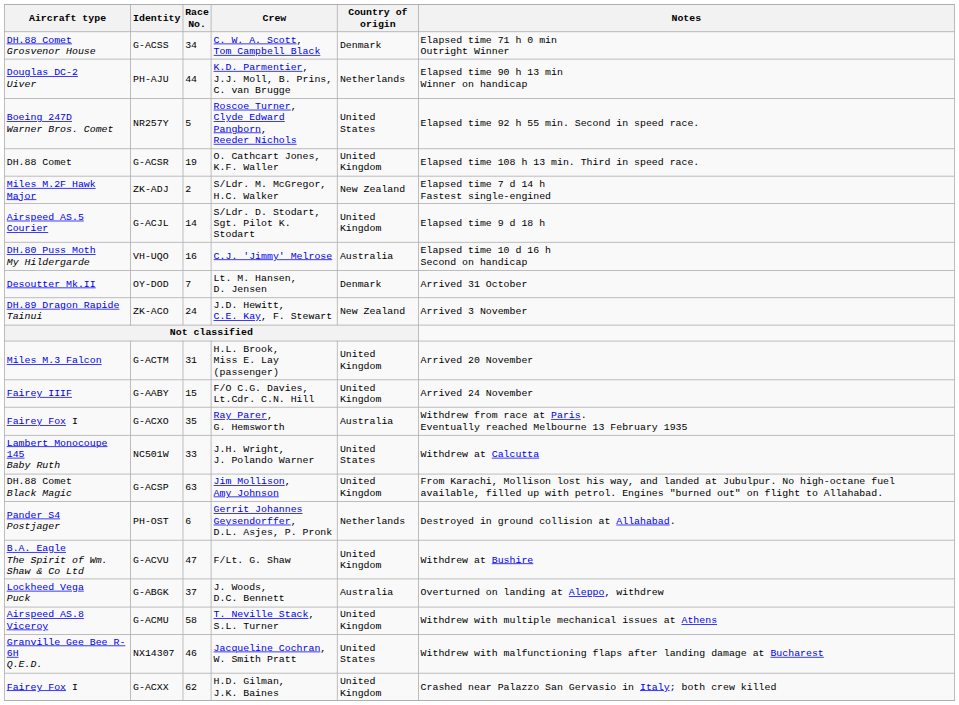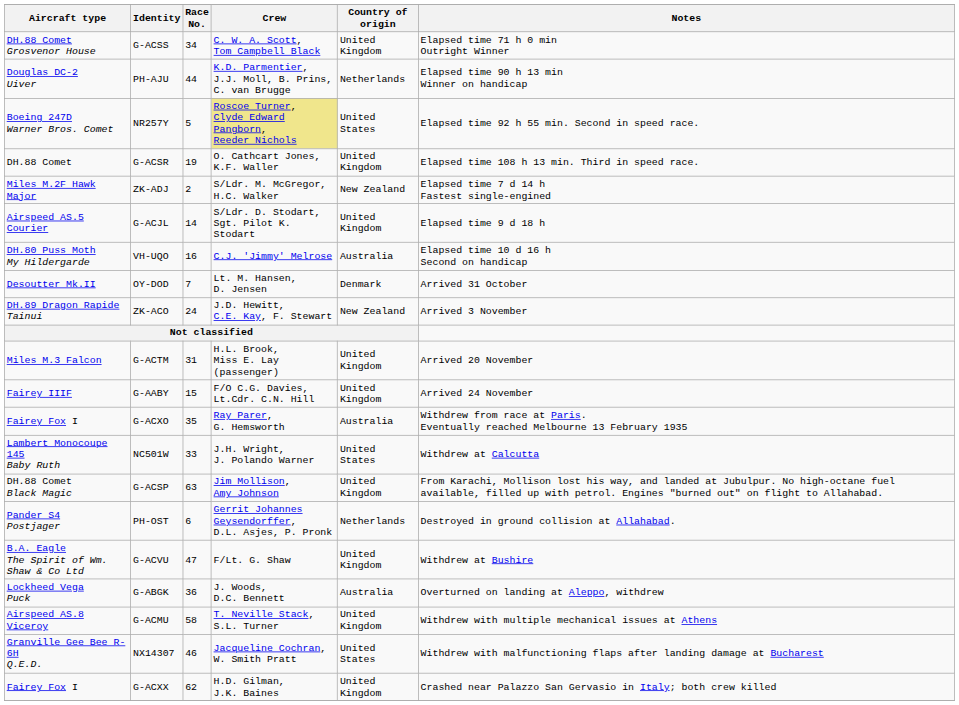 <table class="wikitable" style="text-align:left">
 <tr>
 </tr>
 <tr>
 <th width="160">Aircraft type</th>
 <th>Identity</th>
 <th>Race<br>No.</th>
 <th width="160">Crew</th>
 <th width="100">Country of origin</th>
 <th>Notes</th>
 </tr>
 <tr>
 <td><a href='#'>DH.88 Comet</a> <br><em>Grosvenor House</em></td>
 <td>G-ACSS</td>
 <td>34</td>
 <td><a href='#'>C. W. A. Scott</a>,<br><a href='#'>Tom Campbell Black</a></td>
-<td>Denmark</td>
+<td>United Kingdom</td>
 <td>Elapsed time 71 h 0 min<br>Outright Winner</td>
 </tr>
 <tr>
 <td><a href='#'>Douglas DC-2</a> <br><em>Uiver</em></td>
 <td>PH-AJU</td>
 <td>44</td>
 <td><a href='#'>K.D. Parmentier</a>, <br>J.J. Moll, B. Prins, <br>C. van Brugge</td>
 <td>Netherlands</td>
 <td>Elapsed time 90 h 13 min<br>Winner on handicap</td>
 </tr>
 <tr>
 <td><a href='#'>Boeing 247D</a> <br><em>Warner Bros. Comet</em></td>
 <td>NR257Y</td>
 <td>5</td>
-<td><a href='#'>Roscoe Turner</a>, <br><a href='#'>Clyde Edward Pangborn</a>, <br><a href='#'>Reeder Nichols</a></td>
+<td style="background: khaki;"><a href='#'>Roscoe Turner</a>, <br><a href='#'>Clyde Edward Pangborn</a>, <br><a href='#'>Reeder Nichols</a></td>
 <td>United States</td>
 <td>Elapsed time 92 h 55 min. Second in speed race.</td>
 </tr>
 <tr>
 <td>DH.88 Comet</td>
 <td>G-ACSR</td>
 <td>19</td>
 <td>O. Cathcart Jones, <br>K.F. Waller</td>
 <td>United Kingdom</td>
 <td>Elapsed time 108 h 13 min. Third in speed race.</td>
 </tr>
 <tr>
 <td><a href='#'>Miles M.2F Hawk Major</a></td>
 <td>ZK-ADJ</td>
 <td>2</td>
 <td>S/Ldr. M. McGregor, <br>H.C. Walker</td>
 <td>New Zealand</td>
 <td>Elapsed time 7 d 14 h<br>Fastest single-engined</td>
 </tr>
 <tr>
 <td><a href='#'>Airspeed AS.5 Courier</a></td>
 <td>G-ACJL</td>
 <td>14</td>
 <td>S/Ldr. D. Stodart, <br>Sgt. Pilot K. Stodart</td>
 <td>United Kingdom</td>
 <td>Elapsed time 9 d 18 h</td>
 </tr>
 <tr>
 <td><a href='#'>DH.80 Puss Moth</a> <br><em>My Hildergarde</em></td>
 <td>VH-UQO</td>
 <td>16</td>
 <td><a href='#'>C.J. 'Jimmy' Melrose</a></td>
 <td>Australia</td>
 <td>Elapsed time 10 d 16 h<br>Second on handicap</td>
 </tr>
 <tr>
 <td><a href='#'>Desoutter Mk.II</a></td>
 <td>OY-DOD</td>
 <td>7</td>
 <td>Lt. M. Hansen, <br>D. Jensen</td>
 <td>Denmark</td>
 <td>Arrived 31 October</td>
 </tr>
 <tr>
 <td><a href='#'>DH.89 Dragon Rapide</a> <br><em>Tainui</em></td>
 <td>ZK-ACO</td>
 <td>24</td>
 <td>J.D. Hewitt, <br><a href='#'>C.E. Kay</a>, F. Stewart</td>
 <td>New Zealand</td>
 <td>Arrived 3 November</td>
 </tr>
 <tr>
 <th colspan="5">Not classified</th>
 </tr>
 <tr>
 <td><a href='#'>Miles M.3 Falcon</a></td>
 <td>G-ACTM</td>
 <td>31</td>
 <td>H.L. Brook, <br>Miss E. Lay (passenger)</td>
 <td>United Kingdom</td>
 <td>Arrived 20 November</td>
 </tr>
 <tr>
 <td><a href='#'>Fairey IIIF</a></td>
 <td>G-AABY</td>
 <td>15</td>
 <td>F/O C.G. Davies, <br>Lt.Cdr. C.N. Hill</td>
 <td>United Kingdom</td>
 <td>Arrived 24 November</td>
 </tr>
 <tr>
 <td><a href='#'>Fairey Fox</a> I</td>
 <td>G-ACXO</td>
 <td>35</td>
 <td><a href='#'>Ray Parer</a>, <br>G. Hemsworth</td>
 <td>Australia</td>
 <td>Withdrew from race at <a href='#'>Paris</a>.<br>Eventually reached Melbourne 13 February 1935</td>
 </tr>
 <tr>
 <td><a href='#'>Lambert Monocoupe 145</a> <br><em>Baby Ruth</em></td>
 <td>NC501W</td>
 <td>33</td>
 <td>J.H. Wright, <br>J. Polando Warner</td>
 <td>United States</td>
 <td>Withdrew at <a href='#'>Calcutta</a></td>
 </tr>
 <tr>
 <td>DH.88 Comet <br><em>Black Magic</em></td>
 <td>G-ACSP</td>
 <td>63</td>
 <td><a href='#'>Jim Mollison</a>, <br><a href='#'>Amy Johnson</a></td>
 <td>United Kingdom</td>
 <td>From Karachi, Mollison lost his way, and landed at Jubulpur. No high-octane fuel available, filled up with petrol. Engines "burned out" on flight to Allahabad.</td>
 </tr>
 <tr>
 <td><a href='#'>Pander S4</a> <br><em>Postjager</em></td>
 <td>PH-OST</td>
 <td>6</td>
 <td><a href='#'>Gerrit Johannes Geysendorffer</a>, <br>D.L. Asjes, P. Pronk</td>
 <td>Netherlands</td>
 <td>Destroyed in ground collision at <a href='#'>Allahabad</a>.</td>
 </tr>
 <tr>
 <td><a href='#'>B.A. Eagle</a> <br><em>The Spirit of Wm.<br>Shaw & Co Ltd</em></td>
 <td>G-ACVU</td>
 <td>47</td>
 <td>F/Lt. G. Shaw</td>
 <td>United Kingdom</td>
 <td>Withdrew at <a href='#'>Bushire</a></td>
 </tr>
 <tr>
 <td><a href='#'>Lockheed Vega</a> <br><em>Puck</em></td>
 <td>G-ABGK</td>
-<td>37</td>
+<td>36</td>
 <td>J. Woods, <br>D.C. Bennett</td>
 <td>Australia</td>
 <td>Overturned on landing at <a href='#'>Aleppo</a>, withdrew</td>
 </tr>
 <tr>
 <td><a href='#'>Airspeed AS.8 Viceroy</a></td>
 <td>G-ACMU</td>
 <td>58</td>
 <td><a href='#'>T. Neville Stack</a>, <br>S.L. Turner</td>
 <td>United Kingdom</td>
 <td>Withdrew with multiple mechanical issues at <a href='#'>Athens</a></td>
 </tr>
 <tr>
 <td><a href='#'>Granville Gee Bee R-6H</a> <br><em>Q.E.D.</em></td>
 <td>NX14307</td>
 <td>46</td>
 <td><a href='#'>Jacqueline Cochran</a>, <br>W. Smith Pratt</td>
 <td>United States</td>
 <td>Withdrew with malfunctioning flaps after landing damage at <a href='#'>Bucharest</a></td>
 </tr>
 <tr>
 <td><a href='#'>Fairey Fox</a> I</td>
 <td>G-ACXX</td>
 <td>62</td>
 <td>H.D. Gilman, <br>J.K. Baines</td>
 <td>United Kingdom</td>
 <td>Crashed near Palazzo San Gervasio in <a href='#'>Italy</a>; both crew killed</td>
 </tr>
 <tr>
 </tr>
 </table>
